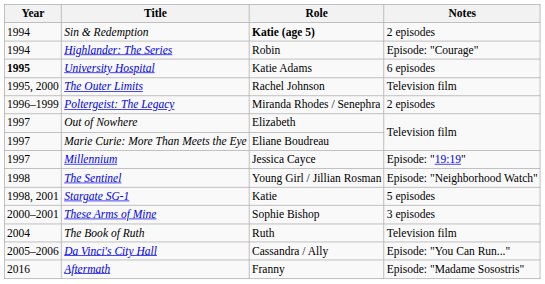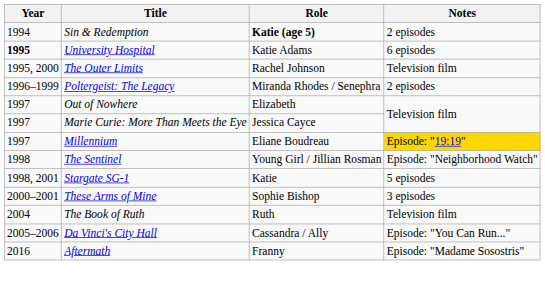 <table class="wikitable sortable">
 <tr>
 <th>Year</th>
 <th>Title</th>
 <th>Role</th>
 <th class="unsortable">Notes</th>
 </tr>
 <tr>
 <td>1994</td>
 <td><em>Sin & Redemption</em></td>
 <td><strong>Katie (age 5)</strong></td>
 <td>2 episodes</td>
-</tr>
-<tr>
-<td>1994</td>
-<td><em><a href='#'>Highlander: The Series</a></em></td>
-<td>Robin</td>
-<td>Episode: "Courage"</td>
 </tr>
 <tr>
 <td><strong>1995</strong></td>
 <td><a href='#'><em>University Hospital</em></a></td>
 <td>Katie Adams</td>
 <td>6 episodes</td>
 </tr>
 <tr>
 <td>1995, 2000</td>
 <td data-sort-value="Outer Limits, The"><a href='#'><em>The Outer Limits</em></a></td>
 <td>Rachel Johnson</td>
 <td>Television film</td>
 </tr>
 <tr>
 <td>1996–1999</td>
 <td><em><a href='#'>Poltergeist: The Legacy</a></em></td>
 <td>Miranda Rhodes / Senephra</td>
 <td>2 episodes</td>
 </tr>
 <tr>
 <td>1997</td>
 <td><em>Out of Nowhere</em></td>
 <td>Elizabeth</td>
 <td rowspan="2">Television film</td>
 </tr>
 <tr>
 <td>1997</td>
 <td><em>Marie Curie: More Than Meets the Eye</em></td>
-<td>Eliane Boudreau</td>
+<td>Jessica Cayce</td>
 </tr>
 <tr>
 <td>1997</td>
 <td><a href='#'><em>Millennium</em></a></td>
-<td>Jessica Cayce</td>
-<td>Episode: "<a href='#'>19:19</a>"</td>
+<td>Eliane Boudreau</td>
+<td style="background: gold;">Episode: "<a href='#'>19:19</a>"</td>
 </tr>
 <tr>
 <td>1998</td>
 <td data-sort-value="Sentinel, The"><a href='#'><em>The Sentinel</em></a></td>
 <td>Young Girl / Jillian Rosman</td>
 <td>Episode: "Neighborhood Watch"</td>
 </tr>
 <tr>
 <td>1998, 2001</td>
 <td><em><a href='#'>Stargate SG-1</a></em></td>
 <td>Katie</td>
 <td>5 episodes</td>
 </tr>
 <tr>
 <td>2000–2001</td>
 <td><a href='#'><em>These Arms of Mine</em></a></td>
 <td>Sophie Bishop</td>
 <td>3 episodes</td>
 </tr>
 <tr>
 <td>2004</td>
 <td data-sort-value="Book of Ruth, The"><em>The Book of Ruth</em></td>
 <td>Ruth</td>
 <td>Television film</td>
 </tr>
 <tr>
 <td>2005–2006</td>
 <td><em><a href='#'>Da Vinci's City Hall</a></em></td>
 <td>Cassandra / Ally</td>
 <td>Episode: "You Can Run..."</td>
 </tr>
 <tr>
 <td>2016</td>
 <td><a href='#'><em>Aftermath</em></a></td>
 <td>Franny</td>
 <td>Episode: "Madame Sosostris"</td>
 </tr>
 </table>
